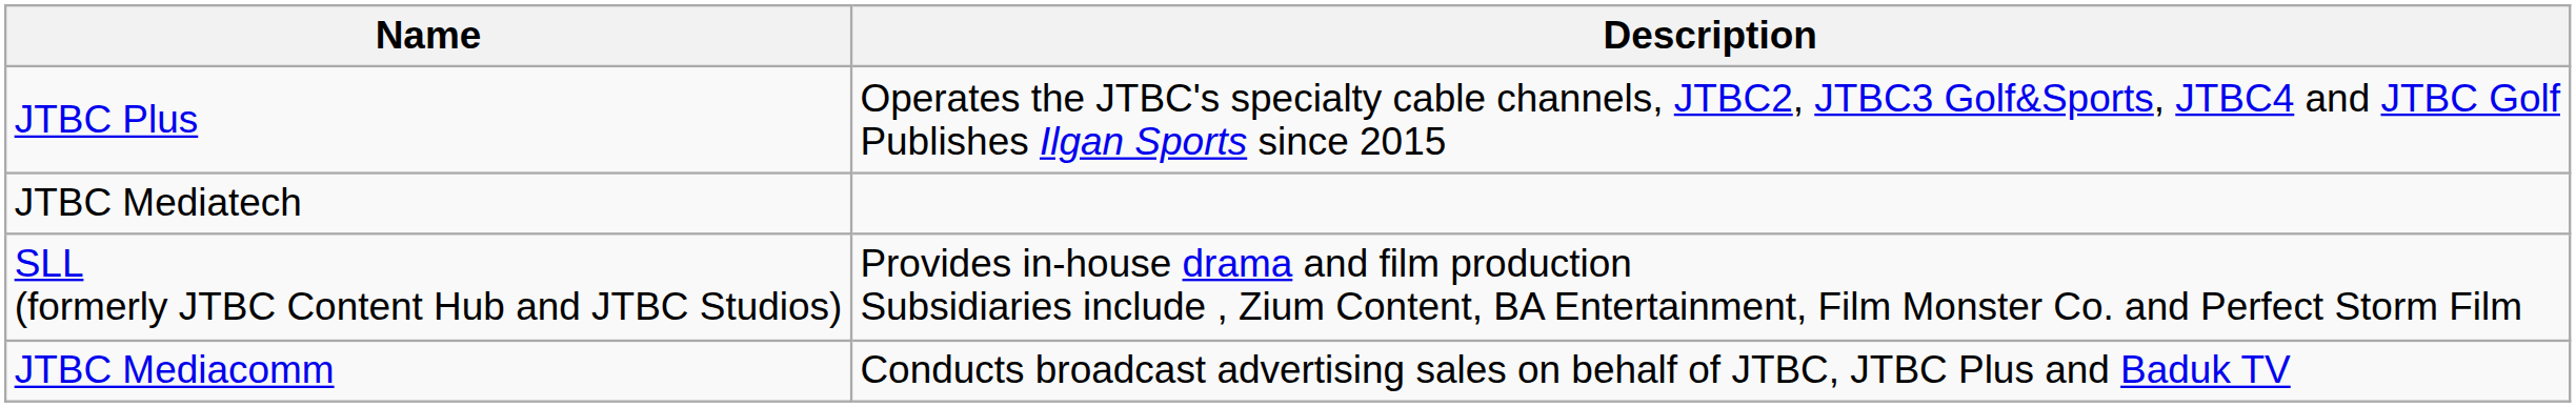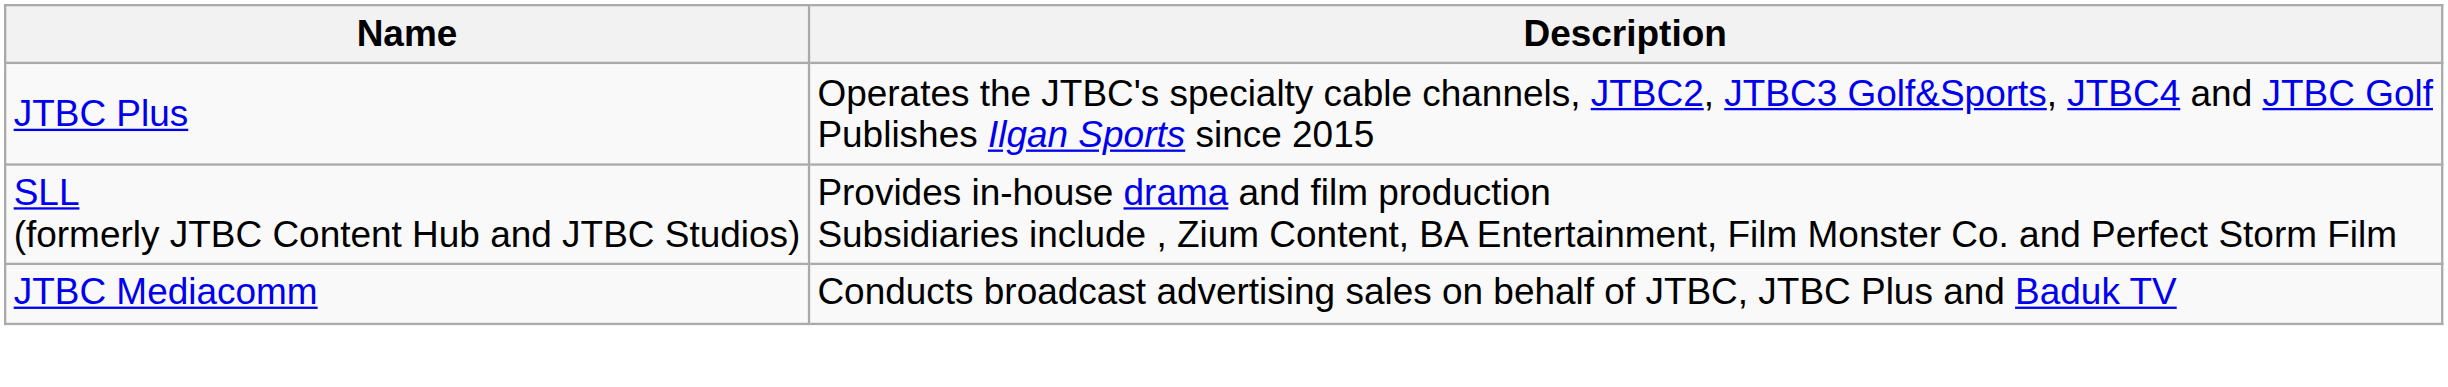 <table class="wikitable">
 <tr>
 <th>Name</th>
 <th>Description</th>
 </tr>
 <tr>
 <td><a href='#'>JTBC Plus</a></td>
 <td>Operates the JTBC's specialty cable channels, <a href='#'>JTBC2</a>, <a href='#'>JTBC3 Golf&Sports</a>, <a href='#'>JTBC4</a> and <a href='#'>JTBC Golf</a> <br>Publishes <em><a href='#'>Ilgan Sports</a></em> since 2015</td>
 </tr>
 <tr>
-<td>JTBC Mediatech</td>
-<td></td>
-</tr>
-<tr>
 <td><a href='#'>SLL</a><br>(formerly JTBC Content Hub and JTBC Studios)</td>
 <td>Provides in-house <a href='#'>drama</a> and film production<br>Subsidiaries include , Zium Content, BA Entertainment, Film Monster Co. and Perfect Storm Film</td>
 </tr>
 <tr>
 <td><a href='#'>JTBC Mediacomm</a></td>
 <td>Conducts broadcast advertising sales on behalf of JTBC, JTBC Plus and <a href='#'>Baduk TV</a></td>
 </tr>
 </table>
